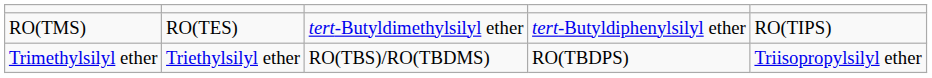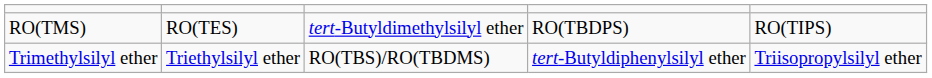 <table class="wikitable">
 <tr>
 <td></td>
 <td></td>
 <td></td>
 <td></td>
 <td></td>
 </tr>
 <tr>
 <td>RO(TMS)</td>
 <td>RO(TES)</td>
 <td><a href='#'><em>tert</em>-Butyldimethylsilyl</a> ether</td>
-<td><a href='#'><em>tert</em>-Butyldiphenylsilyl</a> ether</td>
+<td>RO(TBDPS)</td>
 <td>RO(TIPS)</td>
 </tr>
 <tr>
 <td><a href='#'>Trimethylsilyl</a> ether</td>
 <td><a href='#'>Triethylsilyl</a> ether</td>
 <td>RO(TBS)/RO(TBDMS)</td>
-<td>RO(TBDPS)</td>
+<td><a href='#'><em>tert</em>-Butyldiphenylsilyl</a> ether</td>
 <td><a href='#'>Triisopropylsilyl</a> ether</td>
 </tr>
 </table>
